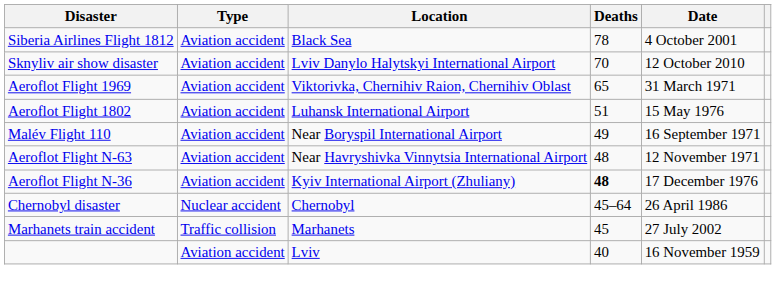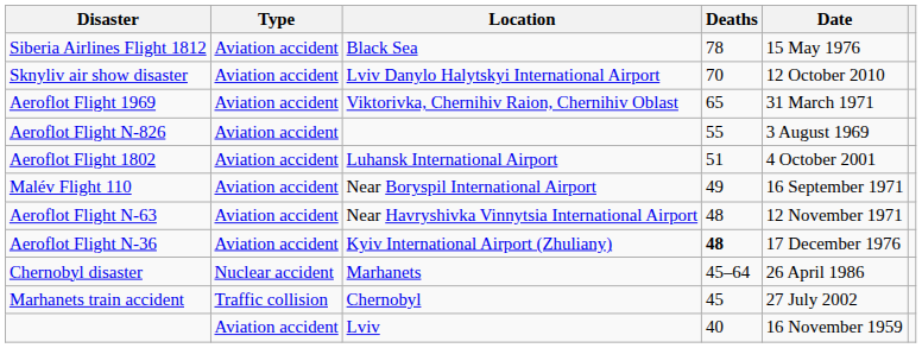 <table class="wikitable sortable sotable">
 <tr>
 <th>Disaster</th>
 <th>Type</th>
 <th>Location</th>
 <th>Deaths</th>
 <th>Date</th>
 <th></th>
 </tr>
 <tr>
 <td><a href='#'>Siberia Airlines Flight 1812</a></td>
 <td><a href='#'>Aviation accident</a></td>
 <td><a href='#'>Black Sea</a></td>
 <td>78</td>
-<td>4 October 2001</td>
+<td>15 May 1976</td>
 <td></td>
 </tr>
 <tr>
 <td><a href='#'>Sknyliv air show disaster</a></td>
 <td><a href='#'>Aviation accident</a></td>
 <td><a href='#'>Lviv Danylo Halytskyi International Airport</a></td>
 <td>70</td>
 <td>12 October 2010</td>
 <td></td>
 </tr>
 <tr>
 <td><a href='#'>Aeroflot Flight 1969</a></td>
 <td><a href='#'>Aviation accident</a></td>
 <td><a href='#'>Viktorivka, Chernihiv Raion, Chernihiv Oblast</a></td>
 <td>65</td>
 <td>31 March 1971</td>
 <td></td>
 </tr>
 <tr>
+<td><a href='#'>Aeroflot Flight N-826</a></td>
+<td><a href='#'>Aviation accident</a></td>
+<td></td>
+<td>55</td>
+<td>3 August 1969</td>
+<td></td>
+</tr>
+<tr>
 <td><a href='#'>Aeroflot Flight 1802</a></td>
 <td><a href='#'>Aviation accident</a></td>
 <td><a href='#'>Luhansk International Airport</a></td>
 <td>51</td>
-<td>15 May 1976</td>
+<td>4 October 2001</td>
 <td></td>
 </tr>
 <tr>
 <td><a href='#'>Malév Flight 110</a></td>
 <td><a href='#'>Aviation accident</a></td>
 <td>Near <a href='#'>Boryspil International Airport</a></td>
 <td>49</td>
 <td>16 September 1971</td>
 <td></td>
 </tr>
 <tr>
 <td><a href='#'>Aeroflot Flight N-63</a></td>
 <td><a href='#'>Aviation accident</a></td>
 <td>Near <a href='#'>Havryshivka Vinnytsia International Airport</a></td>
 <td>48</td>
 <td>12 November 1971</td>
 <td></td>
 </tr>
 <tr>
 <td><a href='#'>Aeroflot Flight N-36</a></td>
 <td><a href='#'>Aviation accident</a></td>
 <td><a href='#'>Kyiv International Airport (Zhuliany)</a></td>
 <td><strong>48</strong></td>
 <td>17 December 1976</td>
 <td></td>
 </tr>
 <tr>
 <td><a href='#'>Chernobyl disaster</a></td>
 <td><a href='#'>Nuclear accident</a></td>
-<td><a href='#'>Chernobyl</a></td>
+<td><a href='#'>Marhanets</a></td>
 <td>45–64</td>
 <td>26 April 1986</td>
 <td></td>
 </tr>
 <tr>
 <td><a href='#'>Marhanets train accident</a></td>
 <td><a href='#'>Traffic collision</a></td>
-<td><a href='#'>Marhanets</a></td>
+<td><a href='#'>Chernobyl</a></td>
 <td>45</td>
 <td>27 July 2002</td>
 <td></td>
 </tr>
 <tr>
 <td></td>
 <td><a href='#'>Aviation accident</a></td>
 <td><a href='#'>Lviv</a></td>
 <td>40</td>
 <td>16 November 1959</td>
 <td></td>
 </tr>
 </table>
